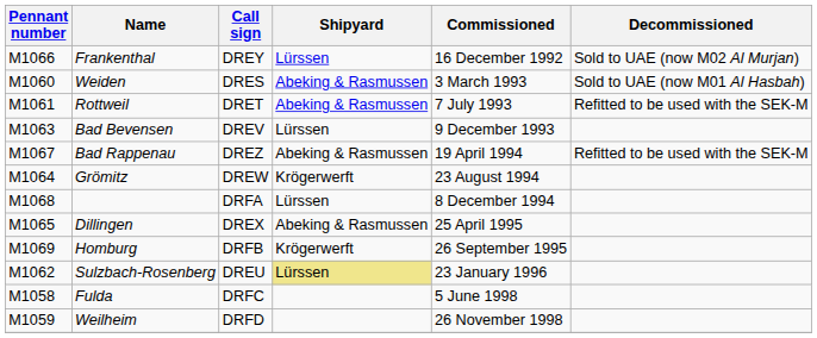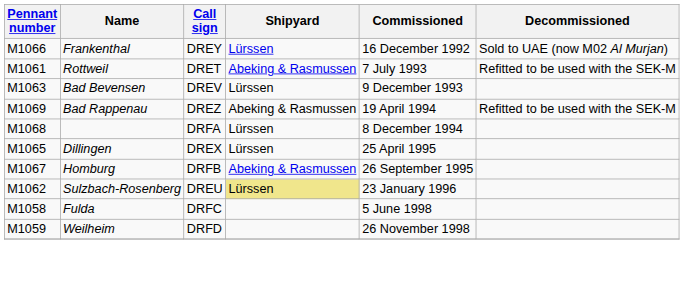 <table class="wikitable">
 <tr>
 <th><a href='#'>Pennant<br>number</a></th>
 <th>Name</th>
 <th><a href='#'>Call<br>sign</a></th>
 <th>Shipyard</th>
 <th>Commissioned</th>
 <th>Decommissioned</th>
 </tr>
 <tr>
 <td>M1066</td>
 <td><em>Frankenthal</em></td>
 <td>DREY</td>
 <td><a href='#'>Lürssen</a></td>
 <td>16 December 1992</td>
 <td>Sold to UAE (now M02 <em>Al Murjan</em>)</td>
 </tr>
 <tr>
-<td>M1060</td>
-<td><em>Weiden</em></td>
-<td>DRES</td>
-<td><a href='#'>Abeking & Rasmussen</a></td>
-<td>3 March 1993</td>
-<td>Sold to UAE (now M01 <em>Al Hasbah</em>)</td>
-</tr>
-<tr>
 <td>M1061</td>
 <td><em>Rottweil</em></td>
 <td>DRET</td>
 <td><a href='#'>Abeking & Rasmussen</a></td>
 <td>7 July 1993</td>
 <td>Refitted to be used with the SEK-M</td>
 </tr>
 <tr>
 <td>M1063</td>
 <td><em>Bad Bevensen</em></td>
 <td>DREV</td>
 <td>Lürssen</td>
 <td>9 December 1993</td>
 <td></td>
 </tr>
 <tr>
-<td>M1067</td>
+<td>M1069</td>
 <td><em>Bad Rappenau</em></td>
 <td>DREZ</td>
 <td>Abeking  & Rasmussen</td>
 <td>19 April 1994</td>
 <td>Refitted to be used with the SEK-M</td>
-</tr>
-<tr>
-<td>M1064</td>
-<td><em>Grömitz</em></td>
-<td>DREW</td>
-<td>Krögerwerft</td>
-<td>23 August 1994</td>
-<td></td>
 </tr>
 <tr>
 <td>M1068</td>
 <td></td>
 <td>DRFA</td>
 <td>Lürssen</td>
 <td>8 December 1994</td>
 <td></td>
 </tr>
 <tr>
 <td>M1065</td>
 <td><em>Dillingen</em></td>
 <td>DREX</td>
-<td>Abeking  & Rasmussen</td>
+<td>Lürssen</td>
 <td>25 April 1995</td>
 <td></td>
 </tr>
 <tr>
-<td>M1069</td>
+<td>M1067</td>
 <td><em>Homburg</em></td>
 <td>DRFB</td>
-<td>Krögerwerft</td>
+<td><a href='#'>Abeking & Rasmussen</a></td>
 <td>26 September 1995</td>
 <td></td>
 </tr>
 <tr>
 <td>M1062</td>
 <td><em>Sulzbach-Rosenberg</em></td>
 <td>DREU</td>
 <td style="background: khaki;">Lürssen</td>
 <td>23 January 1996</td>
 <td></td>
 </tr>
 <tr>
 <td>M1058</td>
 <td><em>Fulda</em></td>
 <td>DRFC</td>
 <td></td>
 <td>5 June 1998</td>
 <td></td>
 </tr>
 <tr>
 <td>M1059</td>
 <td><em>Weilheim</em></td>
 <td>DRFD</td>
 <td></td>
 <td>26 November 1998</td>
 <td></td>
 </tr>
 <tr>
 </tr>
 </table>
